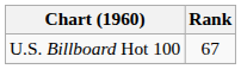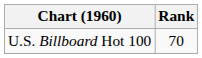 <table class="wikitable">
 <tr>
 <th>Chart (1960)</th>
 <th style="text-align:center;">Rank</th>
 </tr>
 <tr>
 <td>U.S. <em>Billboard</em> Hot 100</td>
-<td style="text-align:center;">67</td>
+<td style="text-align:center;">70</td>
 </tr>
 <tr>
 </tr>
 </table>
